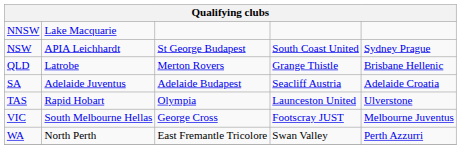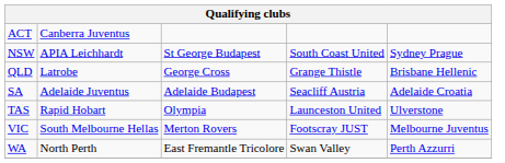 <table class="wikitable">
 <tr>
 <th colspan=5>Qualifying clubs</th>
 </tr>
 <tr>
-<td> <a href='#'>NNSW</a></td>
-<td><a href='#'>Lake Macquarie</a></td>
+<td> <a href='#'>ACT</a></td>
+<td><a href='#'>Canberra Juventus</a></td>
 <td></td>
 <td></td>
 <td></td>
 </tr>
 <tr>
 <td> <a href='#'>NSW</a></td>
 <td><a href='#'>APIA Leichhardt</a></td>
 <td><a href='#'>St George Budapest</a></td>
 <td><a href='#'>South Coast United</a></td>
 <td><a href='#'>Sydney Prague</a></td>
 </tr>
 <tr>
 <td> <a href='#'>QLD</a></td>
 <td><a href='#'>Latrobe</a></td>
-<td><a href='#'>Merton Rovers</a></td>
+<td><a href='#'>George Cross</a></td>
 <td><a href='#'>Grange Thistle</a></td>
 <td><a href='#'>Brisbane Hellenic</a></td>
 </tr>
 <tr>
 <td> <a href='#'>SA</a></td>
 <td><a href='#'>Adelaide Juventus</a></td>
 <td><a href='#'>Adelaide Budapest</a></td>
 <td><a href='#'>Seacliff Austria</a></td>
 <td><a href='#'>Adelaide Croatia</a></td>
 </tr>
 <tr>
 <td> <a href='#'>TAS</a></td>
 <td><a href='#'>Rapid Hobart</a></td>
 <td><a href='#'>Olympia</a></td>
 <td><a href='#'>Launceston United</a></td>
 <td><a href='#'>Ulverstone</a></td>
 </tr>
 <tr>
 <td> <a href='#'>VIC</a></td>
 <td><a href='#'>South Melbourne Hellas</a></td>
-<td><a href='#'>George Cross</a></td>
+<td><a href='#'>Merton Rovers</a></td>
 <td><a href='#'>Footscray JUST</a></td>
 <td><a href='#'>Melbourne Juventus</a></td>
 </tr>
 <tr>
 <td> <a href='#'>WA</a></td>
 <td>North Perth</td>
 <td>East Fremantle Tricolore</td>
 <td>Swan Valley</td>
 <td><a href='#'>Perth Azzurri</a></td>
 </tr>
 <tr>
 </tr>
 </table>
